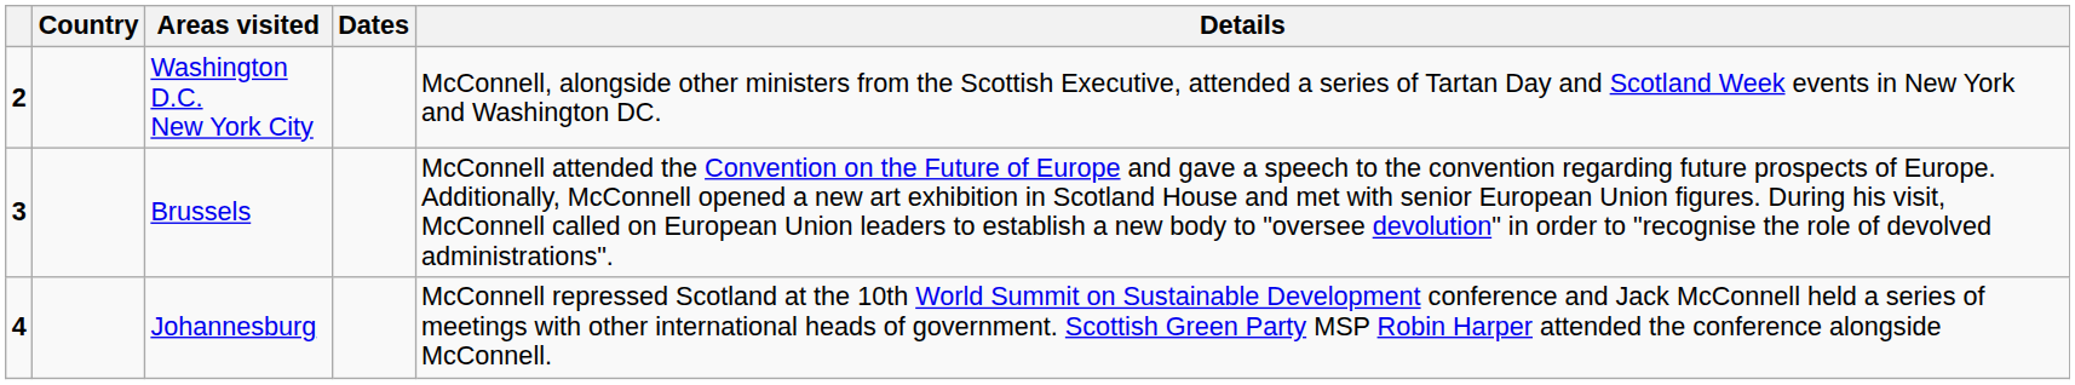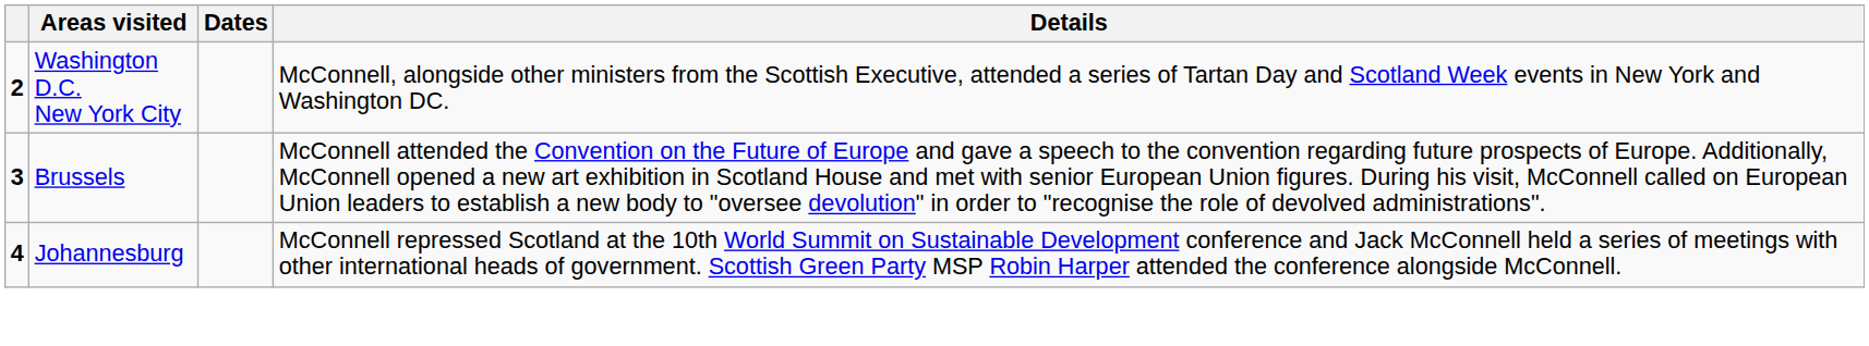 <table class="wikitable sortable" style="margin: 1em auto 1em auto">
 <tr>
 <th></th>
-<th>Country</th>
 <th>Areas visited</th>
 <th>Dates</th>
 <th class="unsortable">Details</th>
 </tr>
 <tr>
 <td rowspan=1><strong>2</strong></td>
-<td></td>
 <td><a href='#'>Washington D.C.</a> <br> <a href='#'>New York City</a></td>
 <td></td>
 <td>McConnell, alongside other ministers from the Scottish Executive, attended a series of Tartan Day and <a href='#'>Scotland Week</a> events in New York and Washington DC.</td>
 </tr>
 <tr>
 <td rowspan=1><strong>3</strong></td>
-<td></td>
 <td><a href='#'>Brussels</a></td>
 <td></td>
 <td>McConnell attended the <a href='#'>Convention on the Future of Europe</a> and gave a speech to the convention regarding future prospects of Europe. Additionally, McConnell opened a new art exhibition in Scotland House and met with senior European Union figures. During his visit, McConnell called on European Union leaders to establish a new body to "oversee <a href='#'>devolution</a>" in order to "recognise the role of devolved administrations".</td>
 </tr>
 <tr>
 <td rowspan=1><strong>4</strong></td>
-<td></td>
 <td><a href='#'>Johannesburg</a></td>
 <td></td>
 <td>McConnell repressed Scotland at the 10th <a href='#'>World Summit on Sustainable Development</a> conference and Jack McConnell held a series of meetings with other international heads of government. <a href='#'>Scottish Green Party</a> MSP <a href='#'>Robin Harper</a> attended the conference alongside McConnell.</td>
 </tr>
 </table>
